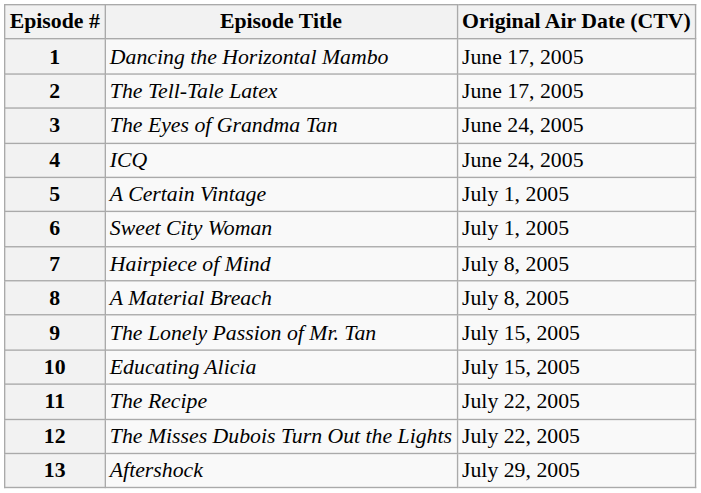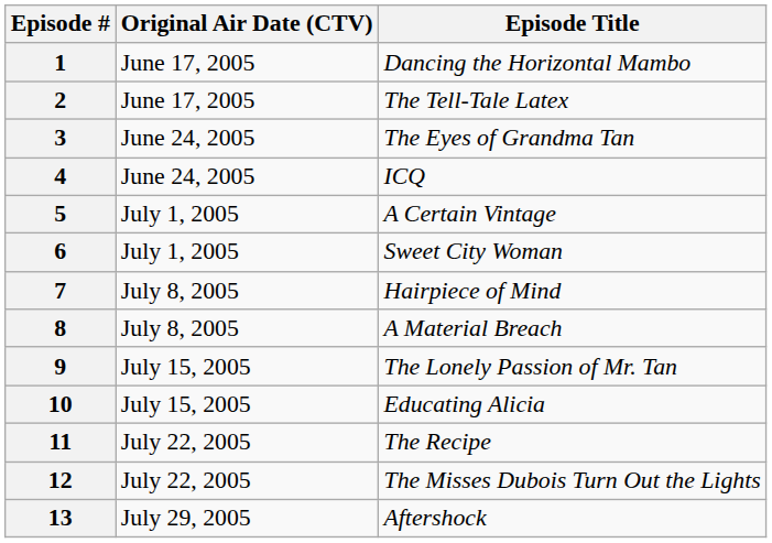 <table class="wikitable">
 <tr>
 <th>Episode #</th>
+<th>Original Air Date (CTV)</th>
 <th>Episode Title</th>
-<th>Original Air Date (CTV)</th>
 </tr>
 <tr>
 <th align="center">1</th>
+<td>June 17, 2005</td>
 <td><em>Dancing the Horizontal Mambo</em></td>
-<td>June 17, 2005</td>
 </tr>
 <tr>
 <th align="center">2</th>
+<td>June 17, 2005</td>
 <td><em>The Tell-Tale Latex</em></td>
-<td>June 17, 2005</td>
 </tr>
 <tr>
 <th align="center">3</th>
+<td>June 24, 2005</td>
 <td><em>The Eyes of Grandma Tan</em></td>
-<td>June 24, 2005</td>
 </tr>
 <tr>
 <th align="center">4</th>
+<td>June 24, 2005</td>
 <td><em>ICQ</em></td>
-<td>June 24, 2005</td>
 </tr>
 <tr>
 <th align="center">5</th>
+<td>July 1, 2005</td>
 <td><em>A Certain Vintage</em></td>
-<td>July 1, 2005</td>
 </tr>
 <tr>
 <th align="center">6</th>
+<td>July 1, 2005</td>
 <td><em>Sweet City Woman</em></td>
-<td>July 1, 2005</td>
 </tr>
 <tr>
 <th align="center">7</th>
+<td>July 8, 2005</td>
 <td><em>Hairpiece of Mind</em></td>
-<td>July 8, 2005</td>
 </tr>
 <tr>
 <th align="center">8</th>
+<td>July 8, 2005</td>
 <td><em>A Material Breach</em></td>
-<td>July 8, 2005</td>
 </tr>
 <tr>
 <th align="center">9</th>
+<td>July 15, 2005</td>
 <td><em>The Lonely Passion of Mr. Tan</em></td>
-<td>July 15, 2005</td>
 </tr>
 <tr>
 <th align="center">10</th>
+<td>July 15, 2005</td>
 <td><em>Educating Alicia</em></td>
-<td>July 15, 2005</td>
 </tr>
 <tr>
 <th align="center">11</th>
+<td>July 22, 2005</td>
 <td><em>The Recipe</em></td>
-<td>July 22, 2005</td>
 </tr>
 <tr>
 <th align="center">12</th>
+<td>July 22, 2005</td>
 <td><em>The Misses Dubois Turn Out the Lights</em></td>
-<td>July 22, 2005</td>
 </tr>
 <tr>
 <th align="center">13</th>
+<td>July 29, 2005</td>
 <td><em>Aftershock</em></td>
-<td>July 29, 2005</td>
 </tr>
 </table>
